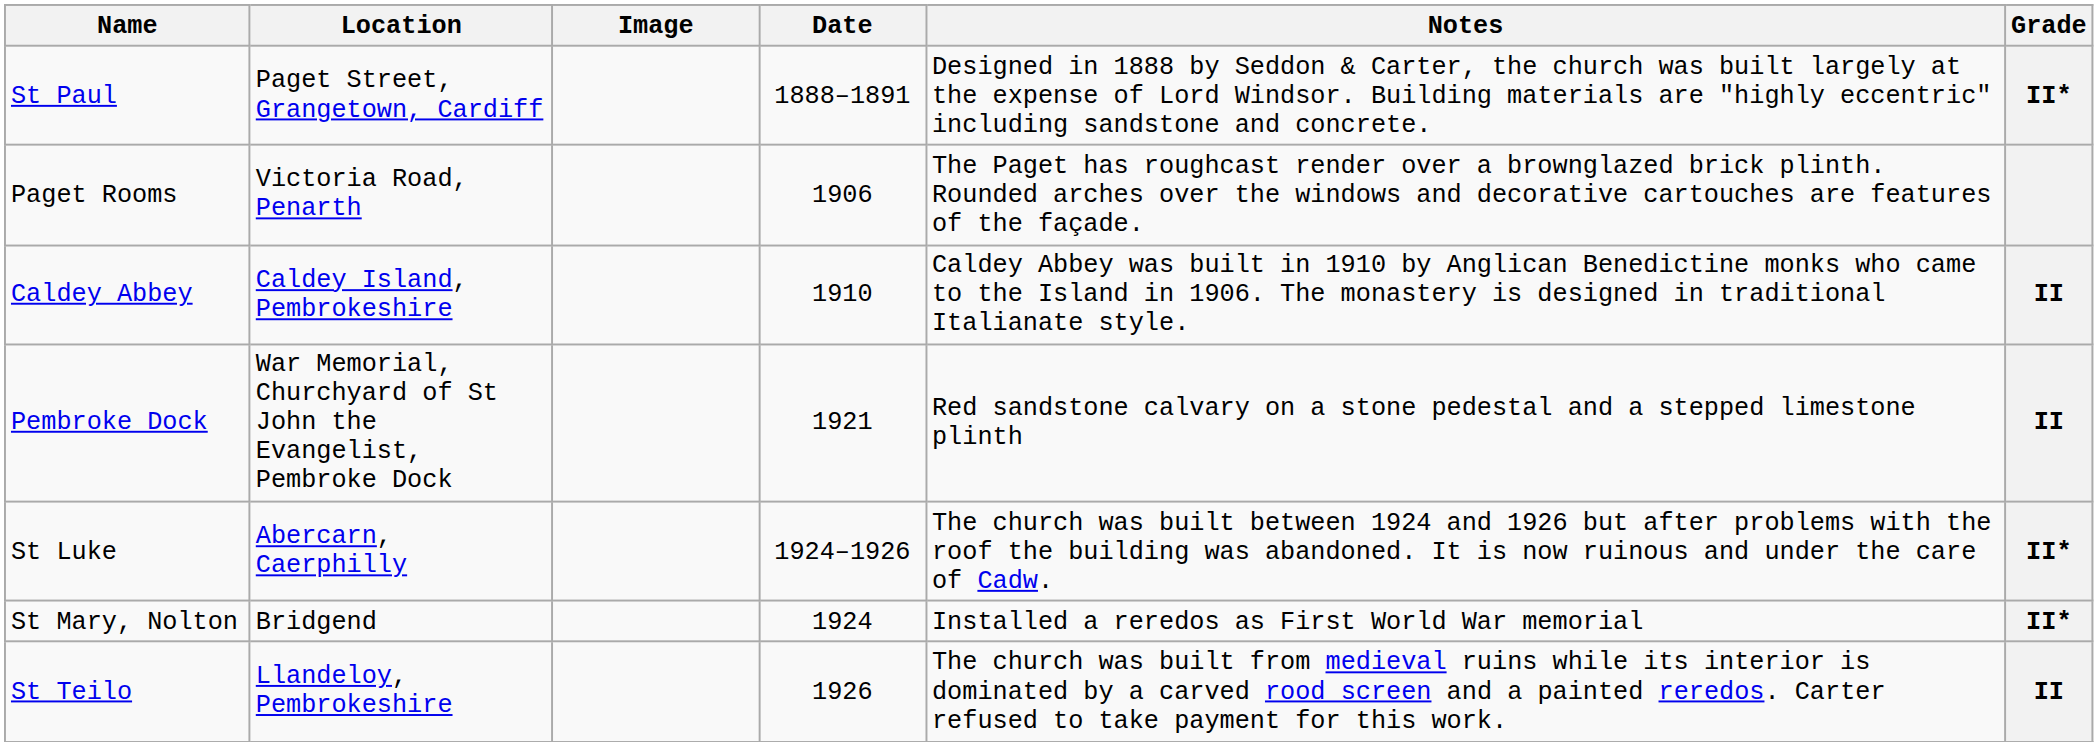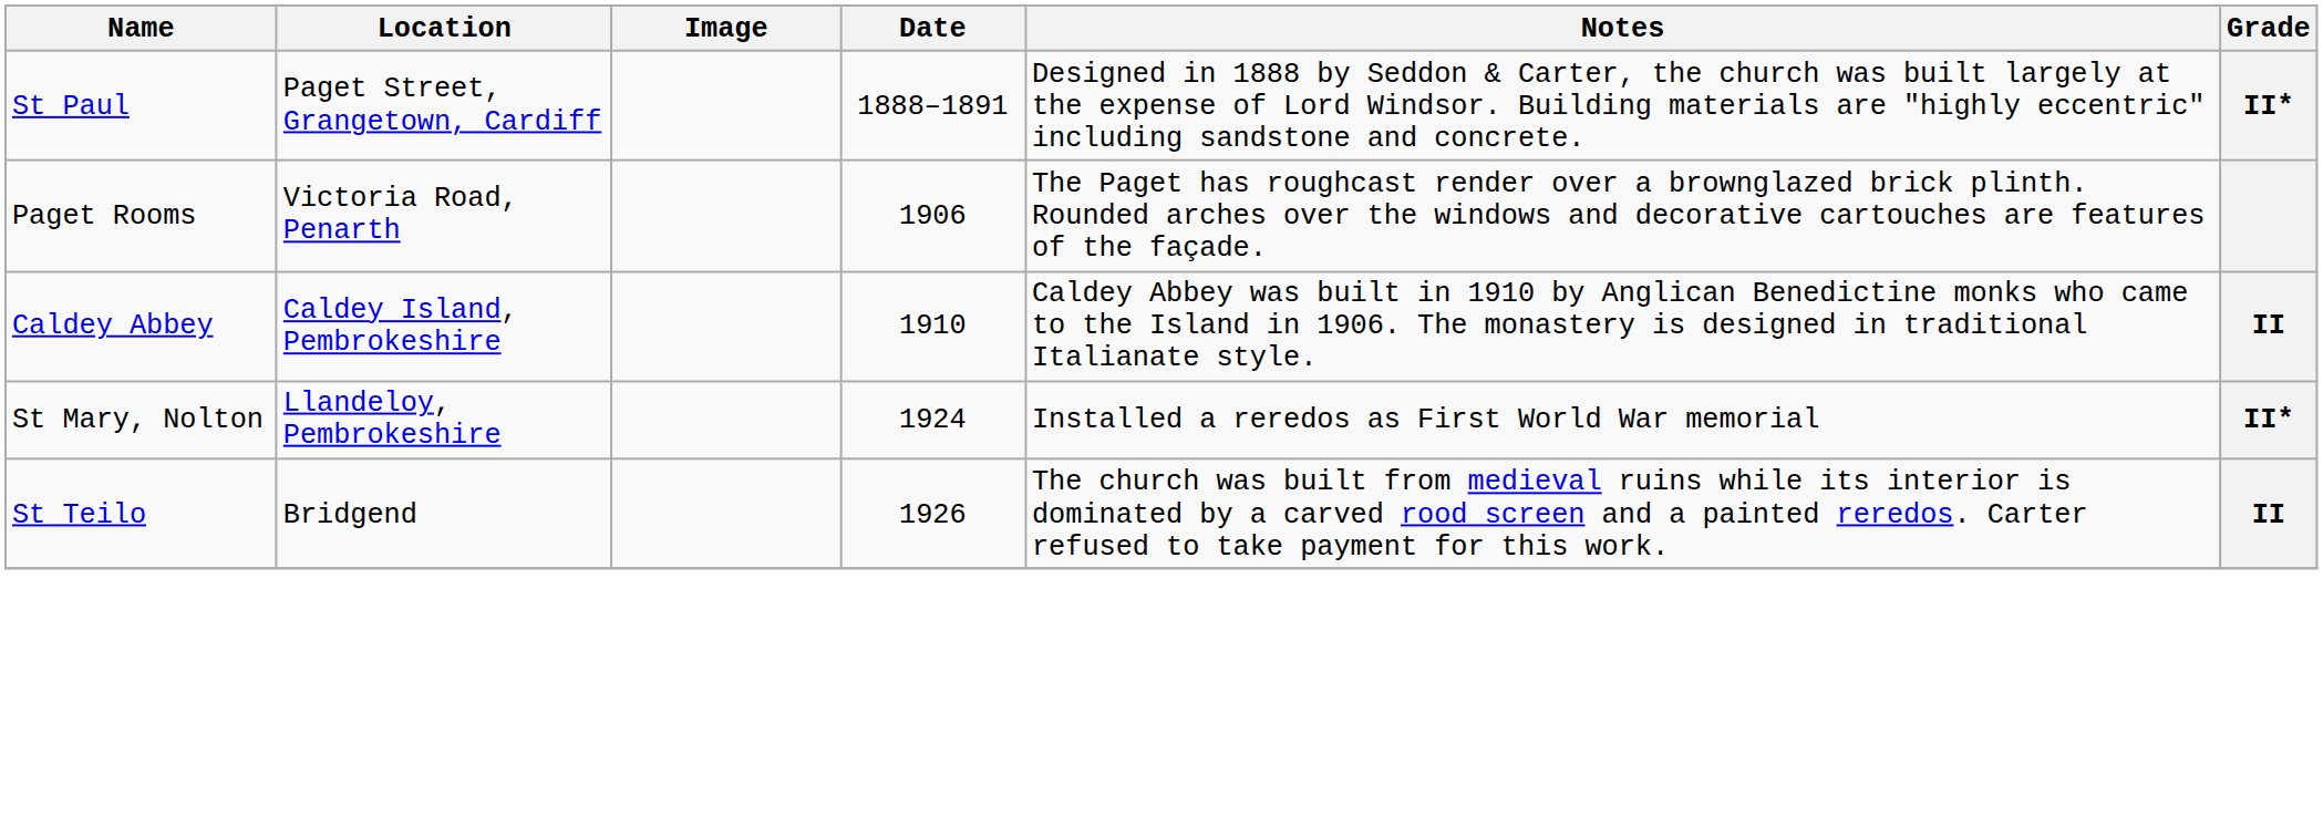 <table class="wikitable sortable">
 <tr>
 <th style="width:120px">Name</th>
 <th style="width:150px">Location</th>
 <th style="width:100px" class="unsortable">Image</th>
 <th style="width:80px">Date</th>
 <th style="width:550px" class="unsortable">Notes</th>
 <th style="width:24px">Grade</th>
 </tr>
 <tr>
 <td><a href='#'>St Paul</a></td>
 <td>Paget Street, <a href='#'>Grangetown, Cardiff</a><br><small></small></td>
 <td></td>
 <td align="center">1888–1891</td>
 <td>Designed in 1888 by Seddon & Carter, the church was built largely at the expense of Lord Windsor. Building materials are "highly eccentric" including sandstone and concrete.</td>
 <th>II*</th>
 </tr>
 <tr>
 <td>Paget Rooms</td>
 <td>Victoria Road, <a href='#'>Penarth</a><br><small></small></td>
 <td></td>
 <td align="center">1906</td>
 <td>The Paget has roughcast render over a brownglazed brick plinth. Rounded arches over the windows and decorative cartouches are features of the façade.</td>
 <th></th>
 </tr>
 <tr>
 <td><a href='#'>Caldey Abbey</a></td>
 <td><a href='#'>Caldey Island</a>, <a href='#'>Pembrokeshire</a><br><small></small></td>
 <td></td>
 <td align="center">1910</td>
 <td>Caldey Abbey was built in 1910 by Anglican Benedictine monks who came to the Island in 1906. The monastery is designed in traditional Italianate style.</td>
 <th>II</th>
 </tr>
 <tr>
-<td><a href='#'>Pembroke Dock</a></td>
-<td>War Memorial, Churchyard of St John the Evangelist, Pembroke Dock</td>
-<td></td>
-<td align="center">1921</td>
-<td>Red sandstone calvary on a stone pedestal and a stepped limestone plinth</td>
-<th>II</th>
-</tr>
-<tr>
-<td>St Luke</td>
-<td><a href='#'>Abercarn</a>, <a href='#'>Caerphilly</a><br><small></small></td>
-<td></td>
-<td align="center">1924–1926</td>
-<td>The church was built between 1924 and 1926 but after problems with the roof the building was abandoned. It is now ruinous and under the care of <a href='#'>Cadw</a>.</td>
-<th>II*</th>
-</tr>
-<tr>
 <td>St Mary, Nolton</td>
-<td>Bridgend</td>
+<td><a href='#'>Llandeloy</a>, <a href='#'>Pembrokeshire</a><br><small></small></td>
 <td></td>
 <td align="center">1924</td>
 <td>Installed a reredos as First World War memorial</td>
 <th>II*</th>
 </tr>
 <tr>
 <td><a href='#'>St Teilo</a></td>
-<td><a href='#'>Llandeloy</a>, <a href='#'>Pembrokeshire</a><br><small></small></td>
+<td>Bridgend</td>
 <td></td>
 <td align="center">1926</td>
 <td>The church was built from <a href='#'>medieval</a> ruins while its interior is dominated by a carved <a href='#'>rood screen</a> and a painted <a href='#'>reredos</a>. Carter refused to take payment for this work.</td>
 <th>II</th>
 </tr>
 <tr>
 </tr>
 </table>
